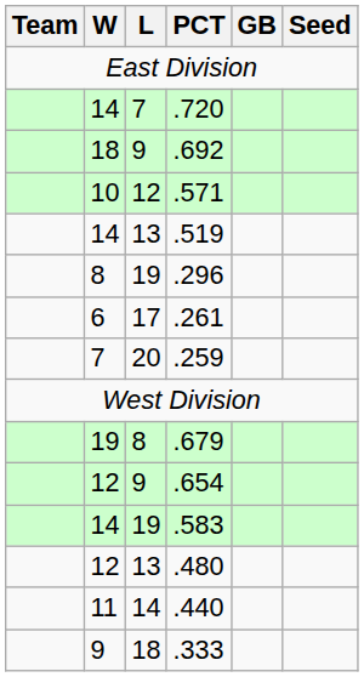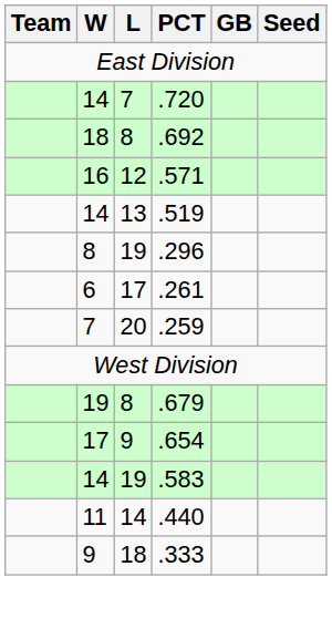 <table class=wikitable>
 <tr>
 <th>Team</th>
 <th>W</th>
 <th>L</th>
 <th>PCT</th>
 <th>GB</th>
 <th>Seed</th>
 </tr>
 <tr>
 <td colspan=6 align=center><em>East Division</em></td>
 </tr>
 <tr bgcolor=#ccffcc>
 <td></td>
 <td>14</td>
 <td>7</td>
 <td>.720</td>
 <td></td>
 <td></td>
 </tr>
 <tr bgcolor=#ccffcc>
 <td></td>
 <td>18</td>
-<td>9</td>
+<td>8</td>
 <td>.692</td>
 <td></td>
 <td></td>
 </tr>
 <tr bgcolor=#ccffcc>
 <td></td>
-<td>10</td>
+<td>16</td>
 <td>12</td>
 <td>.571</td>
 <td></td>
 <td></td>
 </tr>
 <tr>
 <td></td>
 <td>14</td>
 <td>13</td>
 <td>.519</td>
 <td></td>
 <td></td>
 </tr>
 <tr>
 <td></td>
 <td>8</td>
 <td>19</td>
 <td>.296</td>
 <td></td>
 <td></td>
 </tr>
 <tr>
 <td></td>
 <td>6</td>
 <td>17</td>
 <td>.261</td>
 <td></td>
 <td></td>
 </tr>
 <tr>
 <td></td>
 <td>7</td>
 <td>20</td>
 <td>.259</td>
 <td></td>
 <td></td>
 </tr>
 <tr>
 <td colspan=6 align=center><em>West Division</em></td>
 </tr>
 <tr bgcolor=#ccffcc>
 <td></td>
 <td>19</td>
 <td>8</td>
 <td>.679</td>
 <td></td>
 <td></td>
 </tr>
 <tr bgcolor=#ccffcc>
 <td></td>
-<td>12</td>
+<td>17</td>
 <td>9</td>
 <td>.654</td>
 <td></td>
 <td></td>
 </tr>
 <tr bgcolor=#ccffcc>
 <td></td>
 <td>14</td>
 <td>19</td>
 <td>.583</td>
-<td></td>
-<td></td>
-</tr>
-<tr>
-<td></td>
-<td>12</td>
-<td>13</td>
-<td>.480</td>
 <td></td>
 <td></td>
 </tr>
 <tr>
 <td></td>
 <td>11</td>
 <td>14</td>
 <td>.440</td>
 <td></td>
 <td></td>
 </tr>
 <tr>
 <td></td>
 <td>9</td>
 <td>18</td>
 <td>.333</td>
 <td></td>
 <td></td>
 </tr>
 </table>
